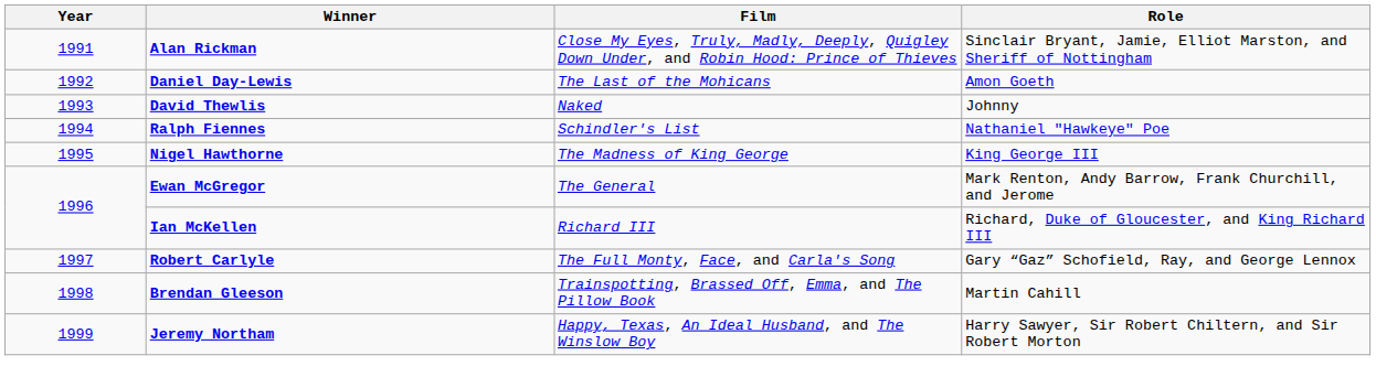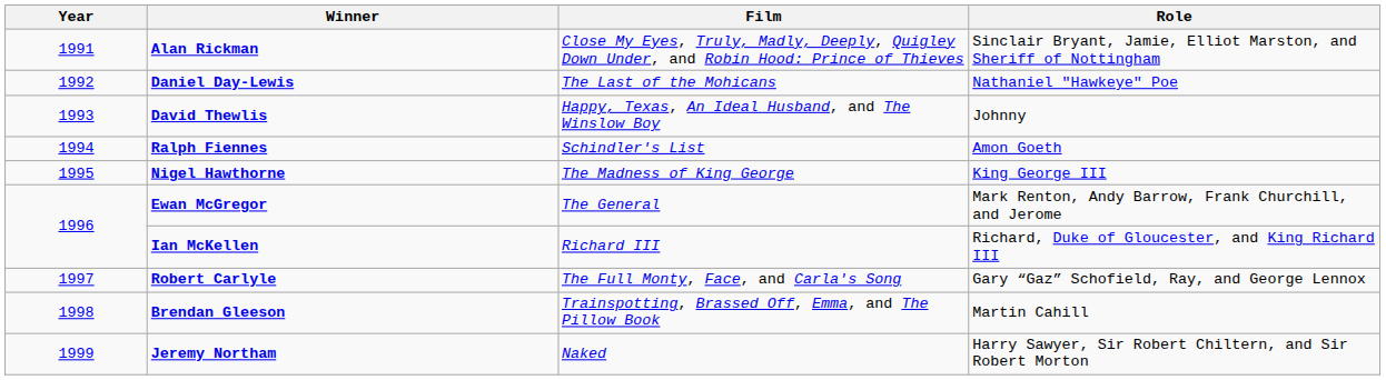 <table class="wikitable" width="95%" cellpadding="5">
 <tr>
 <th width="100"><strong>Year</strong></th>
 <th width="300"><strong>Winner</strong></th>
 <th width="300"><strong>Film</strong></th>
 <th width="300"><strong>Role</strong></th>
 </tr>
 <tr>
 <td style="text-align:center;"><a href='#'>1991</a></td>
 <td><strong><a href='#'>Alan Rickman</a></strong></td>
 <td><em><a href='#'>Close My Eyes</a></em>, <em><a href='#'>Truly, Madly, Deeply</a></em>, <em><a href='#'>Quigley Down Under</a></em>, and <em><a href='#'>Robin Hood: Prince of Thieves</a></em></td>
 <td>Sinclair Bryant, Jamie, Elliot Marston, and <a href='#'>Sheriff of Nottingham</a></td>
 </tr>
 <tr>
 <td style="text-align:center;"><a href='#'>1992</a></td>
 <td><strong><a href='#'>Daniel Day-Lewis</a></strong></td>
 <td><em><a href='#'>The Last of the Mohicans</a></em></td>
-<td><a href='#'>Amon Goeth</a></td>
+<td><a href='#'>Nathaniel "Hawkeye" Poe</a></td>
 </tr>
 <tr>
 <td style="text-align:center;"><a href='#'>1993</a></td>
 <td><strong><a href='#'>David Thewlis</a></strong></td>
-<td><em><a href='#'>Naked</a></em></td>
+<td><em><a href='#'>Happy, Texas</a></em>, <em><a href='#'>An Ideal Husband</a></em>, and <em><a href='#'>The Winslow Boy</a></em></td>
 <td>Johnny</td>
 </tr>
 <tr>
 <td style="text-align:center;"><a href='#'>1994</a></td>
 <td><strong><a href='#'>Ralph Fiennes</a></strong></td>
 <td><em><a href='#'>Schindler's List</a></em></td>
-<td><a href='#'>Nathaniel "Hawkeye" Poe</a></td>
+<td><a href='#'>Amon Goeth</a></td>
 </tr>
 <tr>
 <td style="text-align:center;"><a href='#'>1995</a></td>
 <td><strong><a href='#'>Nigel Hawthorne</a></strong></td>
 <td><em><a href='#'>The Madness of King George</a></em></td>
 <td><a href='#'>King George III</a></td>
 </tr>
 <tr>
 <td rowspan="2" style="text-align:center;"><a href='#'>1996</a></td>
 <td><strong><a href='#'>Ewan McGregor</a></strong></td>
 <td><em><a href='#'>The General</a></em></td>
 <td>Mark Renton, Andy Barrow, Frank Churchill, and Jerome</td>
 </tr>
 <tr>
 <td><strong><a href='#'>Ian McKellen</a></strong></td>
 <td><em><a href='#'>Richard III</a></em></td>
 <td>Richard, <a href='#'>Duke of Gloucester</a>, and <a href='#'>King Richard III</a></td>
 </tr>
 <tr>
 <td style="text-align:center;"><a href='#'>1997</a></td>
 <td><strong><a href='#'>Robert Carlyle</a></strong></td>
 <td><em><a href='#'>The Full Monty</a></em>, <em><a href='#'>Face</a></em>, and <em><a href='#'>Carla's Song</a></em></td>
 <td>Gary “Gaz” Schofield, Ray, and George Lennox</td>
 </tr>
 <tr>
 <td style="text-align:center;"><a href='#'>1998</a></td>
 <td><strong><a href='#'>Brendan Gleeson</a></strong></td>
 <td><em><a href='#'>Trainspotting</a></em>, <em><a href='#'>Brassed Off</a></em>, <em><a href='#'>Emma</a></em>, and <em><a href='#'>The Pillow Book</a></em></td>
 <td>Martin Cahill</td>
 </tr>
 <tr>
 <td style="text-align:center;"><a href='#'>1999</a></td>
 <td><strong><a href='#'>Jeremy Northam</a></strong></td>
-<td><em><a href='#'>Happy, Texas</a></em>, <em><a href='#'>An Ideal Husband</a></em>, and <em><a href='#'>The Winslow Boy</a></em></td>
+<td><em><a href='#'>Naked</a></em></td>
 <td>Harry Sawyer, Sir Robert Chiltern, and Sir Robert Morton</td>
 </tr>
 </table>
